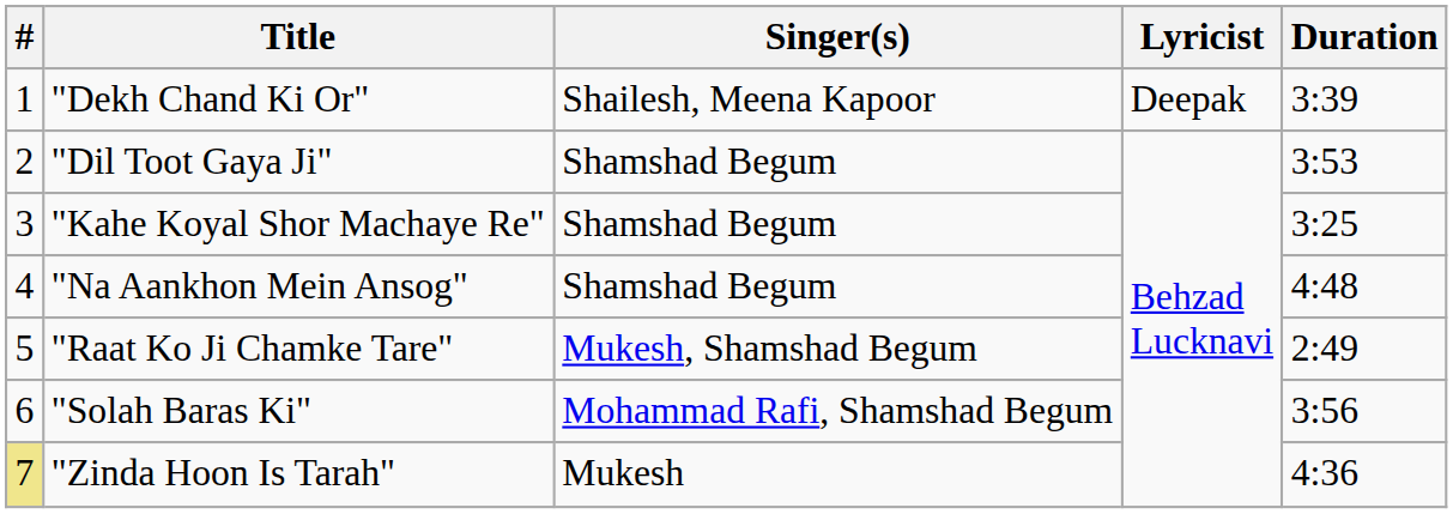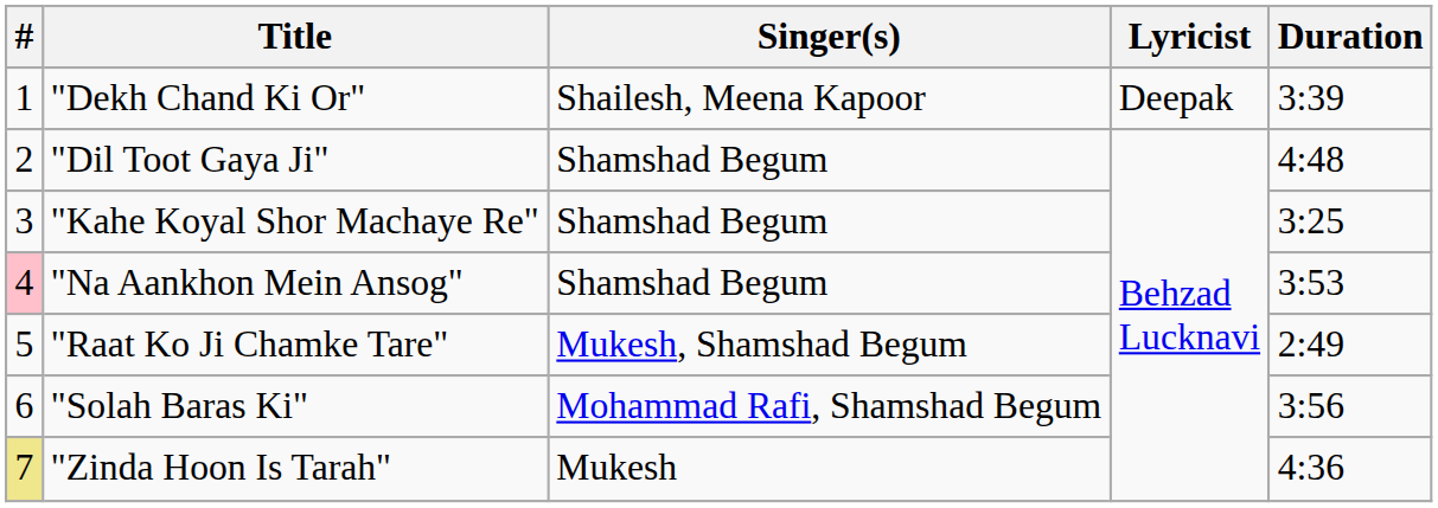 <table class="wikitable" style="font-size:95%;">
 <tr>
 <th>#</th>
 <th>Title</th>
 <th>Singer(s)</th>
 <th>Lyricist</th>
 <th>Duration</th>
 </tr>
 <tr>
 <td>1</td>
 <td>"Dekh Chand Ki Or"</td>
 <td>Shailesh, Meena Kapoor</td>
 <td>Deepak</td>
 <td>3:39</td>
 </tr>
 <tr>
 <td>2</td>
 <td>"Dil Toot Gaya Ji"</td>
 <td>Shamshad Begum</td>
 <td rowspan="6"><a href='#'>Behzad</a><br><a href='#'>Lucknavi</a></td>
-<td>3:53</td>
+<td>4:48</td>
 </tr>
 <tr>
 <td>3</td>
 <td>"Kahe Koyal Shor Machaye Re"</td>
 <td>Shamshad Begum</td>
 <td>3:25</td>
 </tr>
 <tr>
-<td>4</td>
+<td style="background: pink;">4</td>
 <td>"Na Aankhon Mein Ansog"</td>
 <td>Shamshad Begum</td>
-<td>4:48</td>
+<td>3:53</td>
 </tr>
 <tr>
 <td>5</td>
 <td>"Raat Ko Ji Chamke Tare"</td>
 <td><a href='#'>Mukesh</a>, Shamshad Begum</td>
 <td>2:49</td>
 </tr>
 <tr>
 <td>6</td>
 <td>"Solah Baras Ki"</td>
 <td><a href='#'>Mohammad Rafi</a>, Shamshad Begum</td>
 <td>3:56</td>
 </tr>
 <tr>
 <td style="background: khaki;">7</td>
 <td>"Zinda Hoon Is Tarah"</td>
 <td>Mukesh</td>
 <td>4:36</td>
 </tr>
 </table>
